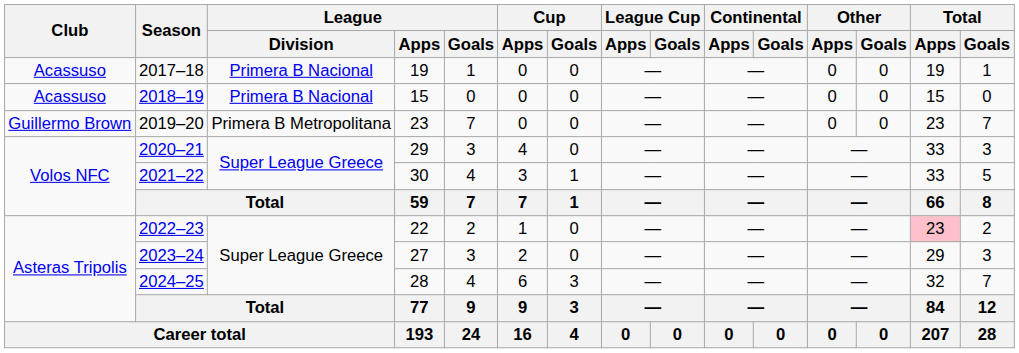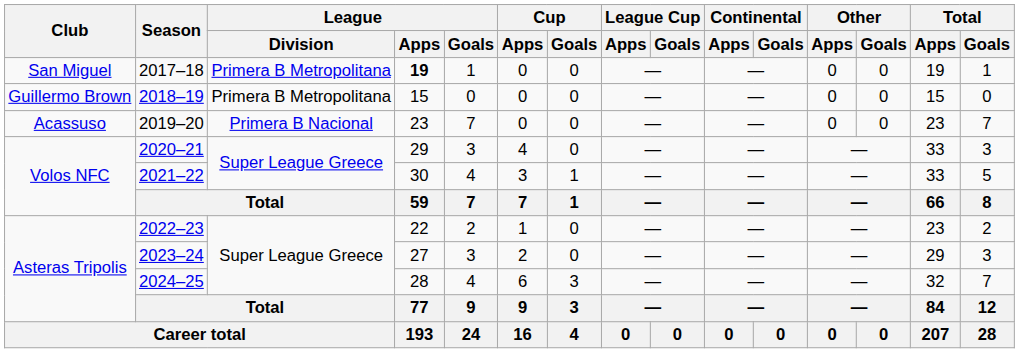 <table class="wikitable" style="text-align:center">
 <tr>
 <th rowspan="2">Club</th>
 <th rowspan="2">Season</th>
 <th colspan="3">League</th>
 <th colspan="2">Cup</th>
 <th colspan="2">League Cup</th>
 <th colspan="2">Continental</th>
 <th colspan="2">Other</th>
 <th colspan="2">Total</th>
 </tr>
 <tr>
 <th>Division</th>
 <th>Apps</th>
 <th>Goals</th>
 <th>Apps</th>
 <th>Goals</th>
 <th>Apps</th>
 <th>Goals</th>
 <th>Apps</th>
 <th>Goals</th>
 <th>Apps</th>
 <th>Goals</th>
 <th>Apps</th>
 <th>Goals</th>
 </tr>
 <tr>
-<td><a href='#'>Acassuso</a></td>
+<td rowspan="1"><a href='#'>San Miguel</a></td>
 <td>2017–18</td>
-<td rowspan="1"><a href='#'>Primera B Nacional</a></td>
-<td>19</td>
+<td rowspan="1"><a href='#'>Primera B Metropolitana</a></td>
+<td><strong>19</strong></td>
 <td>1</td>
 <td>0</td>
 <td>0</td>
 <td colspan="2">—</td>
 <td colspan="2">—</td>
 <td>0</td>
 <td>0</td>
 <td>19</td>
 <td>1</td>
 </tr>
 <tr>
-<td><a href='#'>Acassuso</a></td>
+<td rowspan="1"><a href='#'>Guillermo Brown</a></td>
 <td><a href='#'>2018–19</a></td>
-<td rowspan="1"><a href='#'>Primera B Nacional</a></td>
+<td>Primera B Metropolitana</td>
 <td>15</td>
 <td>0</td>
 <td>0</td>
 <td>0</td>
 <td colspan="2">—</td>
 <td colspan="2">—</td>
 <td>0</td>
 <td>0</td>
 <td>15</td>
 <td>0</td>
 </tr>
 <tr>
-<td rowspan="1"><a href='#'>Guillermo Brown</a></td>
+<td><a href='#'>Acassuso</a></td>
 <td>2019–20</td>
-<td>Primera B Metropolitana</td>
+<td rowspan="1"><a href='#'>Primera B Nacional</a></td>
 <td>23</td>
 <td>7</td>
 <td>0</td>
 <td>0</td>
 <td colspan="2">—</td>
 <td colspan="2">—</td>
 <td>0</td>
 <td>0</td>
 <td>23</td>
 <td>7</td>
 </tr>
 <tr>
 <td rowspan="3"><a href='#'>Volos NFC</a></td>
 <td><a href='#'>2020–21</a></td>
 <td rowspan="2"><a href='#'>Super League Greece</a></td>
 <td>29</td>
 <td>3</td>
 <td>4</td>
 <td>0</td>
 <td colspan="2">—</td>
 <td colspan="2">—</td>
 <td colspan="2">—</td>
 <td>33</td>
 <td>3</td>
 </tr>
 <tr>
 <td><a href='#'>2021–22</a></td>
 <td>30</td>
 <td>4</td>
 <td>3</td>
 <td>1</td>
 <td colspan="2">—</td>
 <td colspan="2">—</td>
 <td colspan="2">—</td>
 <td>33</td>
 <td>5</td>
 </tr>
 <tr>
 <th colspan="2">Total</th>
 <th>59</th>
 <th>7</th>
 <th>7</th>
 <th>1</th>
 <th colspan="2">—</th>
 <th colspan="2">—</th>
 <th colspan="2">—</th>
 <th>66</th>
 <th>8</th>
 </tr>
 <tr>
 <td rowspan="4"><a href='#'>Asteras Tripolis</a></td>
 <td><a href='#'>2022–23</a></td>
 <td rowspan="3">Super League Greece</td>
 <td>22</td>
 <td>2</td>
 <td>1</td>
 <td>0</td>
 <td colspan="2">—</td>
 <td colspan="2">—</td>
 <td colspan="2">—</td>
-<td style="background: pink;">23</td>
+<td>23</td>
 <td>2</td>
 </tr>
 <tr>
 <td><a href='#'>2023–24</a></td>
 <td>27</td>
 <td>3</td>
 <td>2</td>
 <td>0</td>
 <td colspan="2">—</td>
 <td colspan="2">—</td>
 <td colspan="2">—</td>
 <td>29</td>
 <td>3</td>
 </tr>
 <tr>
 <td><a href='#'>2024–25</a></td>
 <td>28</td>
 <td>4</td>
 <td>6</td>
 <td>3</td>
 <td colspan="2">—</td>
 <td colspan="2">—</td>
 <td colspan="2">—</td>
 <td>32</td>
 <td>7</td>
 </tr>
 <tr>
 <th colspan="2">Total</th>
 <th>77</th>
 <th>9</th>
 <th>9</th>
 <th>3</th>
 <th colspan="2">—</th>
 <th colspan="2">—</th>
 <th colspan="2">—</th>
 <th>84</th>
 <th>12</th>
 </tr>
 <tr>
 <th colspan="3">Career total</th>
 <th>193</th>
 <th>24</th>
 <th>16</th>
 <th>4</th>
 <th>0</th>
 <th>0</th>
 <th>0</th>
 <th>0</th>
 <th>0</th>
 <th>0</th>
 <th>207</th>
 <th>28</th>
 </tr>
 </table>
